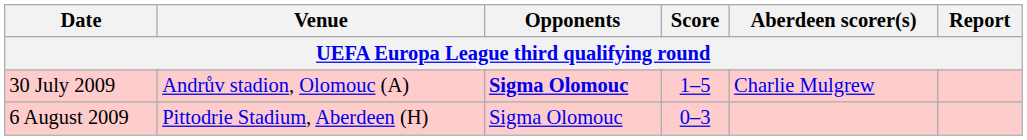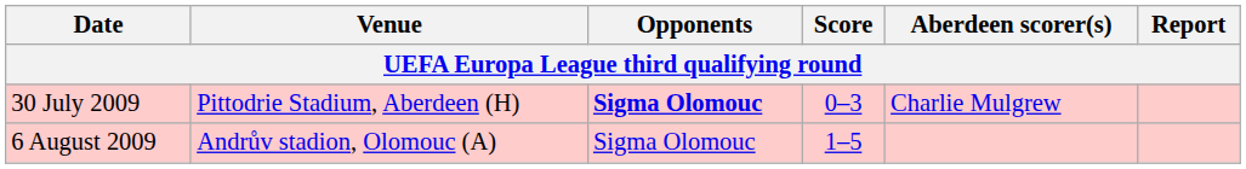 <table class="wikitable" width=90%>
 <tr>
 <th>Date</th>
 <th>Venue</th>
 <th>Opponents</th>
 <th>Score</th>
 <th>Aberdeen scorer(s)</th>
 <th>Report</th>
 </tr>
 <tr>
 <th colspan=7><a href='#'>UEFA Europa League third qualifying round</a></th>
 </tr>
 <tr bgcolor=#FFCCCC>
 <td>30 July 2009</td>
-<td><a href='#'>Andrův stadion</a>, <a href='#'>Olomouc</a> (A)</td>
+<td><a href='#'>Pittodrie Stadium</a>, <a href='#'>Aberdeen</a> (H)</td>
 <td><strong> <a href='#'>Sigma Olomouc</a></strong></td>
-<td align=center><a href='#'>1–5</a></td>
+<td align=center><a href='#'>0–3</a></td>
 <td><a href='#'>Charlie Mulgrew</a></td>
 <td></td>
 </tr>
 <tr bgcolor=#FFCCCC>
 <td>6 August 2009</td>
-<td><a href='#'>Pittodrie Stadium</a>, <a href='#'>Aberdeen</a> (H)</td>
+<td><a href='#'>Andrův stadion</a>, <a href='#'>Olomouc</a> (A)</td>
 <td> <a href='#'>Sigma Olomouc</a></td>
-<td align=center><a href='#'>0–3</a></td>
+<td align=center><a href='#'>1–5</a></td>
 <td></td>
 <td></td>
 </tr>
 </table>
